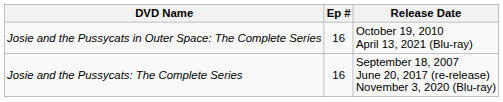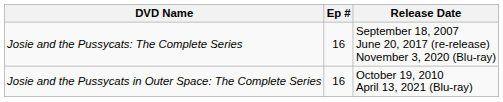 <table class="wikitable">
 <tr>
 <th>DVD Name</th>
 <th>Ep #</th>
 <th>Release Date</th>
 </tr>
 <tr>
+<td><em>Josie and the Pussycats: The Complete Series</em></td>
+<td style="text-align:center;">16</td>
+<td>September 18, 2007<br>June 20, 2017 (re-release)<br>November 3, 2020 (Blu-ray)</td>
+</tr>
+<tr>
 <td><em>Josie and the Pussycats in Outer Space: The Complete Series</em></td>
 <td style="text-align:center;">16</td>
 <td>October 19, 2010<br>April 13, 2021 (Blu-ray)</td>
 </tr>
-<tr>
-<td><em>Josie and the Pussycats: The Complete Series</em></td>
-<td style="text-align:center;">16</td>
-<td>September 18, 2007<br>June 20, 2017 (re-release)<br>November 3, 2020 (Blu-ray)</td>
-</tr>
 </table>
